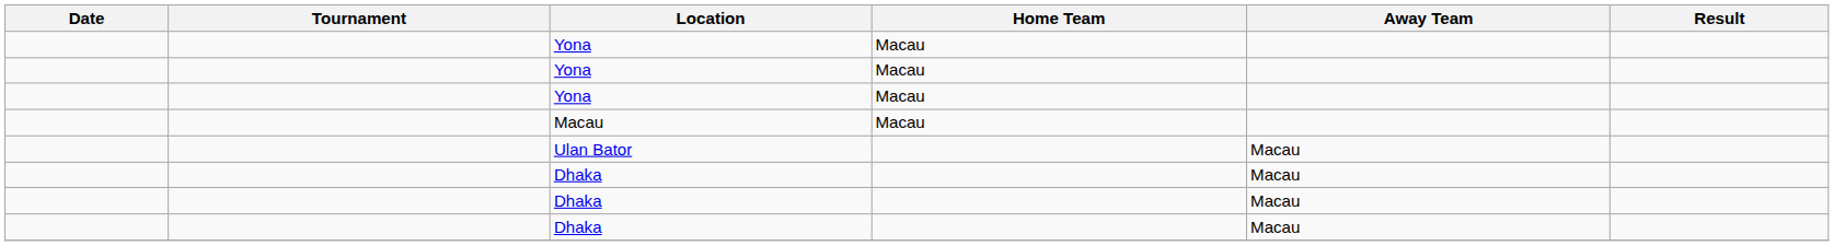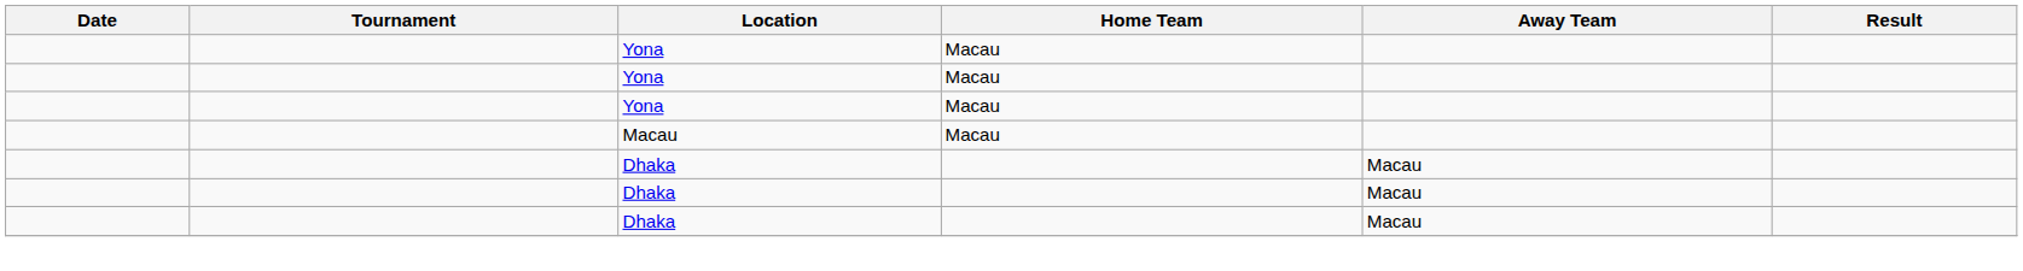 <table class="wikitable" width=80% style="font-size: 90%">
 <tr>
 <th>Date</th>
 <th>Tournament</th>
 <th>Location</th>
 <th>Home Team</th>
 <th>Away Team</th>
 <th>Result</th>
 </tr>
 <tr>
 <td></td>
 <td></td>
 <td> <a href='#'>Yona</a></td>
 <td> Macau</td>
 <td></td>
 <td></td>
 </tr>
 <tr>
 <td></td>
 <td></td>
 <td> <a href='#'>Yona</a></td>
 <td> Macau</td>
 <td></td>
 <td></td>
 </tr>
 <tr>
 <td></td>
 <td></td>
 <td> <a href='#'>Yona</a></td>
 <td> Macau</td>
 <td></td>
 <td></td>
 </tr>
 <tr>
 <td></td>
 <td></td>
 <td> Macau</td>
 <td> Macau</td>
 <td></td>
 <td></td>
 </tr>
 <tr>
 <td></td>
 <td></td>
-<td> <a href='#'>Ulan Bator</a></td>
-<td></td>
-<td> Macau</td>
-<td></td>
-</tr>
-<tr>
-<td></td>
-<td></td>
 <td> <a href='#'>Dhaka</a></td>
 <td></td>
 <td> Macau</td>
 <td></td>
 </tr>
 <tr>
 <td></td>
 <td></td>
 <td> <a href='#'>Dhaka</a></td>
 <td></td>
 <td> Macau</td>
 <td></td>
 </tr>
 <tr>
 <td></td>
 <td></td>
 <td> <a href='#'>Dhaka</a></td>
 <td></td>
 <td> Macau</td>
 <td></td>
 </tr>
 <tr>
 </tr>
 </table>
